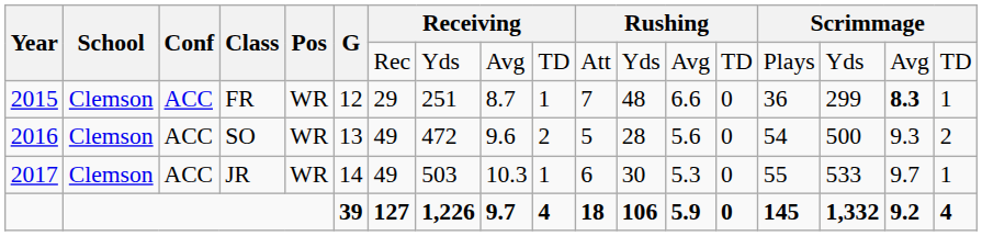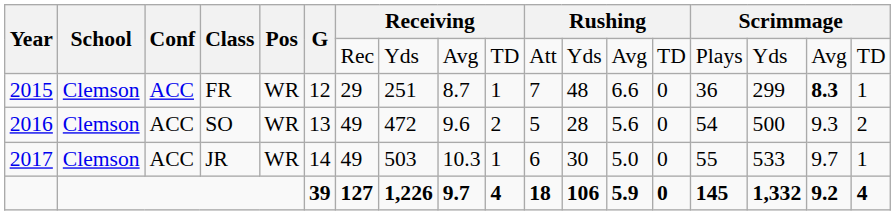 <table class="wikitable">
 <tr>
 <th rowspan="2">Year</th>
 <th rowspan="2">School</th>
 <th rowspan="2">Conf</th>
 <th rowspan="2">Class</th>
 <th rowspan="2">Pos</th>
 <th rowspan="2">G</th>
 <th colspan="4" style="font-weight:bold;">Receiving</th>
 <th colspan="4" style="font-weight:bold;">Rushing</th>
 <th colspan="4" style="font-weight:bold;">Scrimmage</th>
 </tr>
 <tr>
 <td>Rec</td>
 <td>Yds</td>
 <td>Avg</td>
 <td>TD</td>
 <td>Att</td>
 <td>Yds</td>
 <td>Avg</td>
 <td>TD</td>
 <td>Plays</td>
 <td>Yds</td>
 <td>Avg</td>
 <td>TD</td>
 </tr>
 <tr>
 <td><a href='#'>2015</a></td>
 <td><a href='#'>Clemson</a></td>
 <td><a href='#'>ACC</a></td>
 <td>FR</td>
 <td>WR</td>
 <td>12</td>
 <td>29</td>
 <td>251</td>
 <td>8.7</td>
 <td>1</td>
 <td>7</td>
 <td>48</td>
 <td>6.6</td>
 <td>0</td>
 <td>36</td>
 <td>299</td>
 <td><strong>8.3</strong></td>
 <td>1</td>
 </tr>
 <tr>
 <td><a href='#'>2016</a></td>
 <td><a href='#'>Clemson</a></td>
 <td>ACC</td>
 <td>SO</td>
 <td>WR</td>
 <td>13</td>
 <td>49</td>
 <td>472</td>
 <td>9.6</td>
 <td>2</td>
 <td>5</td>
 <td>28</td>
 <td>5.6</td>
 <td>0</td>
 <td>54</td>
 <td>500</td>
 <td>9.3</td>
 <td>2</td>
 </tr>
 <tr>
 <td><a href='#'>2017</a></td>
 <td><a href='#'>Clemson</a></td>
 <td>ACC</td>
 <td>JR</td>
 <td>WR</td>
 <td>14</td>
 <td>49</td>
 <td>503</td>
 <td>10.3</td>
 <td>1</td>
 <td>6</td>
 <td>30</td>
-<td>5.3</td>
+<td>5.0</td>
 <td>0</td>
 <td>55</td>
 <td>533</td>
 <td>9.7</td>
 <td>1</td>
 </tr>
 <tr>
 <td style="font-weight:bold;"></td>
 <td colspan="4" style="text-align:center; font-weight:bold;"></td>
 <td style="font-weight:bold;">39</td>
 <td style="font-weight:bold;">127</td>
 <td style="font-weight:bold;">1,226</td>
 <td style="font-weight:bold;">9.7</td>
 <td style="font-weight:bold;">4</td>
 <td style="font-weight:bold;">18</td>
 <td style="font-weight:bold;">106</td>
 <td style="font-weight:bold;">5.9</td>
 <td style="font-weight:bold;">0</td>
 <td style="font-weight:bold;">145</td>
 <td style="font-weight:bold;">1,332</td>
 <td style="font-weight:bold;">9.2</td>
 <td style="font-weight:bold;">4</td>
 </tr>
 </table>
